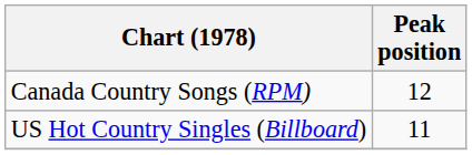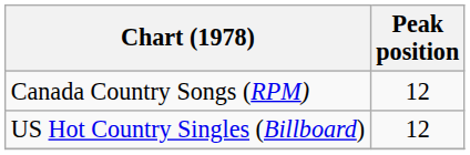 <table class="wikitable sortable">
 <tr>
 <th>Chart (1978)</th>
 <th>Peak<br>position</th>
 </tr>
 <tr>
 <td>Canada Country Songs (<em><a href='#'>RPM</a>)</em></td>
 <td align="center">12</td>
 </tr>
 <tr>
 <td>US <a href='#'>Hot Country Singles</a> (<em><a href='#'>Billboard</a></em>)</td>
-<td align="center">11</td>
+<td align="center">12</td>
 </tr>
 <tr>
 </tr>
 </table>
